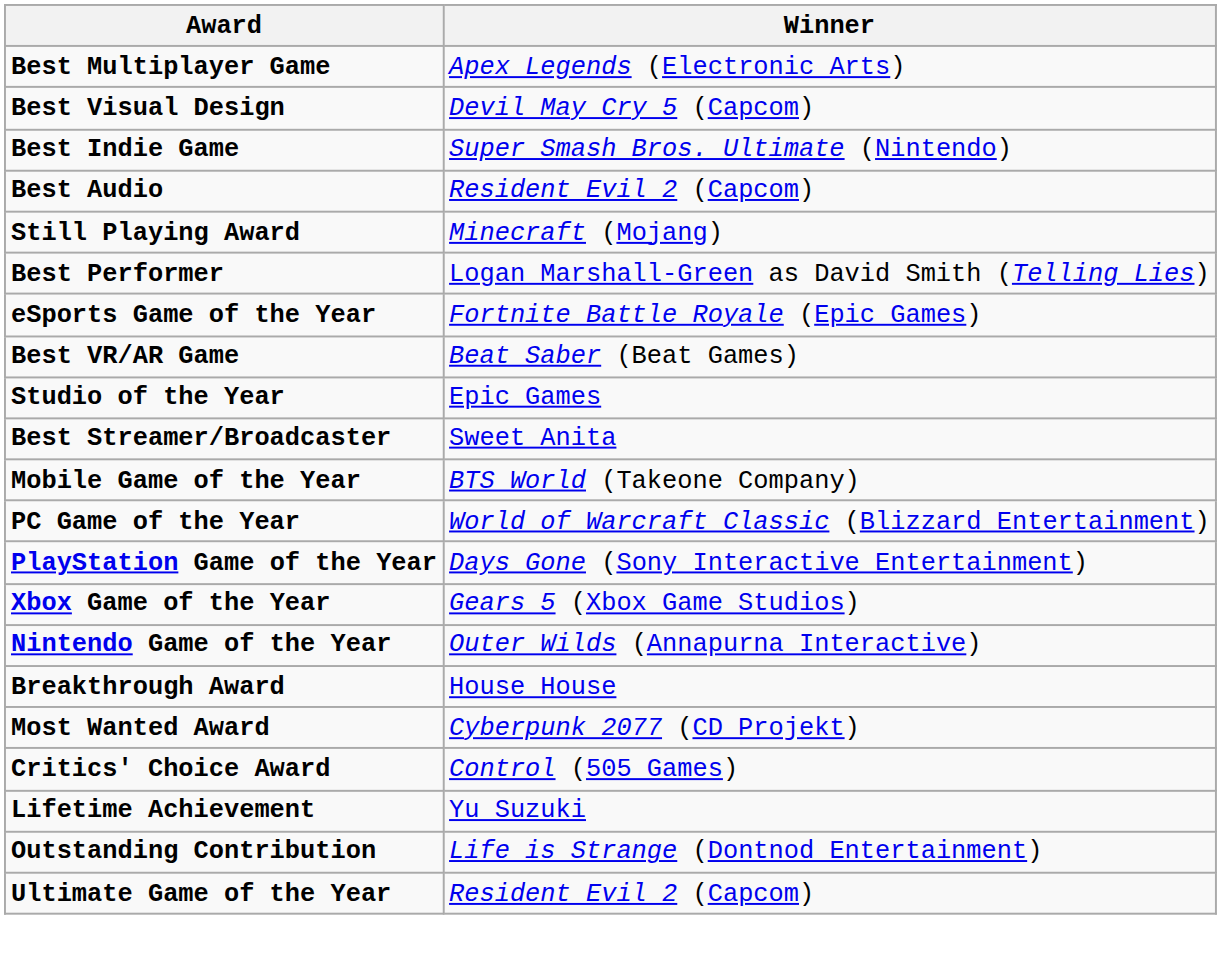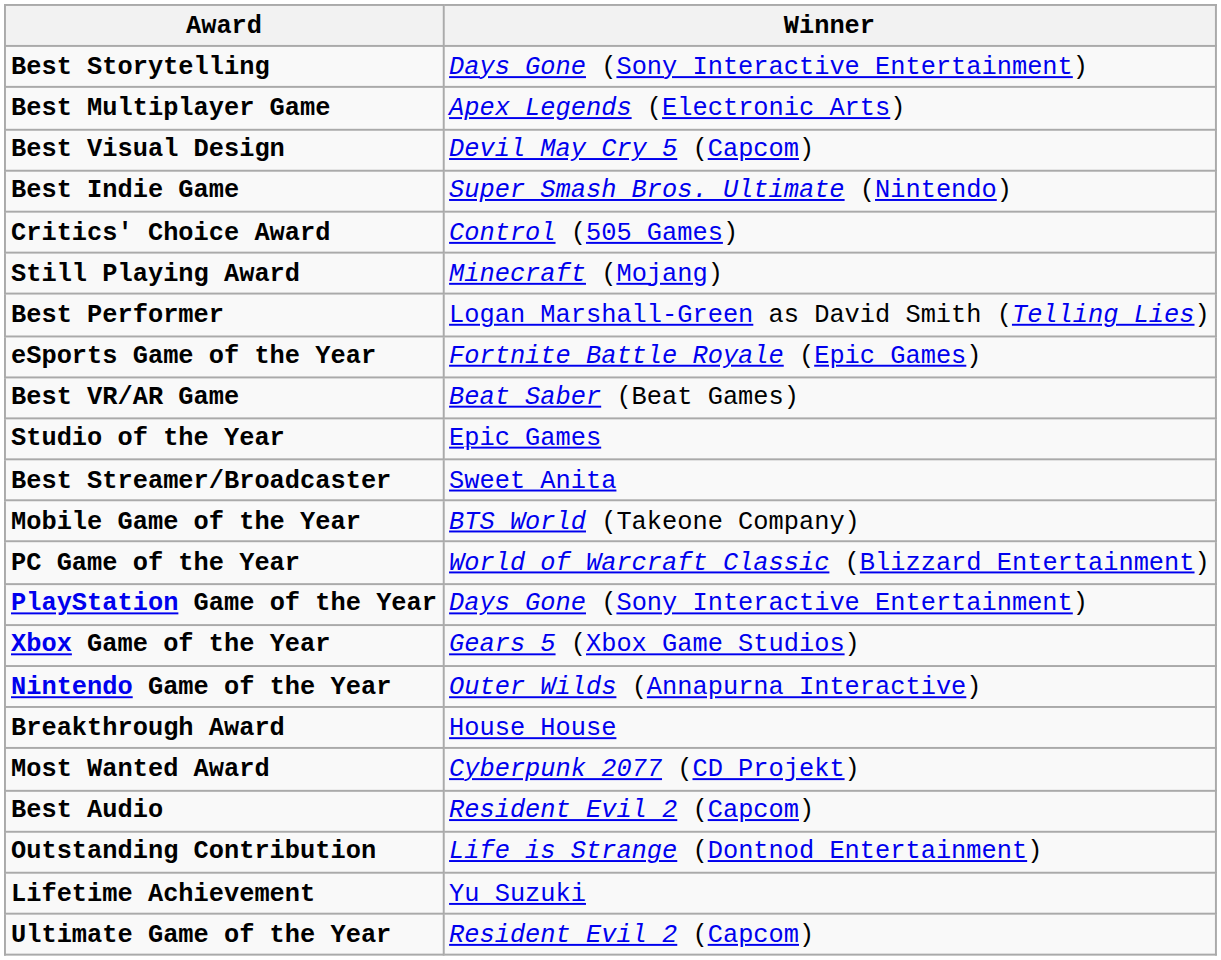 <table class="wikitable">
 <tr>
 <th><strong>Award</strong></th>
 <th><strong>Winner</strong></th>
+</tr>
+<tr>
+<td><strong>Best Storytelling</strong></td>
+<td><em><a href='#'>Days Gone</a></em> (<a href='#'>Sony Interactive Entertainment</a>)</td>
 </tr>
 <tr>
 <td><strong>Best Multiplayer Game</strong></td>
 <td><em><a href='#'>Apex Legends</a></em> (<a href='#'>Electronic Arts</a>)</td>
 </tr>
 <tr>
 <td><strong>Best Visual Design</strong></td>
 <td><em><a href='#'>Devil May Cry 5</a></em> (<a href='#'>Capcom</a>)</td>
 </tr>
 <tr>
 <td><strong>Best Indie Game</strong></td>
 <td><em><a href='#'>Super Smash Bros. Ultimate</a></em> (<a href='#'>Nintendo</a>)</td>
 </tr>
 <tr>
-<td><strong>Best Audio</strong></td>
-<td><em><a href='#'>Resident Evil 2</a></em> (<a href='#'>Capcom</a>)</td>
+<td><strong>Critics' Choice Award</strong></td>
+<td><em><a href='#'>Control</a></em> (<a href='#'>505 Games</a>)</td>
 </tr>
 <tr>
 <td><strong>Still Playing Award</strong></td>
 <td><em><a href='#'>Minecraft</a></em> (<a href='#'>Mojang</a>)</td>
 </tr>
 <tr>
 <td><strong>Best Performer</strong></td>
 <td><a href='#'>Logan Marshall-Green</a> as David Smith (<em><a href='#'>Telling Lies</a></em>)</td>
 </tr>
 <tr>
 <td><strong>eSports Game of the Year</strong></td>
 <td><em><a href='#'>Fortnite Battle Royale</a></em> (<a href='#'>Epic Games</a>)</td>
 </tr>
 <tr>
 <td><strong>Best VR/AR Game</strong></td>
 <td><em><a href='#'>Beat Saber</a></em> (Beat Games)</td>
 </tr>
 <tr>
 <td><strong>Studio of the Year</strong></td>
 <td><a href='#'>Epic Games</a></td>
 </tr>
 <tr>
 <td><strong>Best Streamer/Broadcaster</strong></td>
 <td><a href='#'>Sweet Anita</a></td>
 </tr>
 <tr>
 <td><strong>Mobile Game of the Year</strong></td>
 <td><em><a href='#'>BTS World</a></em> (Takeone Company)</td>
 </tr>
 <tr>
 <td><strong>PC Game of the Year</strong></td>
 <td><em><a href='#'>World of Warcraft Classic</a></em> (<a href='#'>Blizzard Entertainment</a>)</td>
 </tr>
 <tr>
 <td><strong><a href='#'>PlayStation</a> Game of the Year</strong></td>
 <td><em><a href='#'>Days Gone</a></em> (<a href='#'>Sony Interactive Entertainment</a>)</td>
 </tr>
 <tr>
 <td><strong><a href='#'>Xbox</a> Game of the Year</strong></td>
 <td><em><a href='#'>Gears 5</a></em> (<a href='#'>Xbox Game Studios</a>)</td>
 </tr>
 <tr>
 <td><strong><a href='#'>Nintendo</a> Game of the Year</strong></td>
 <td><em><a href='#'>Outer Wilds</a></em> (<a href='#'>Annapurna Interactive</a>)</td>
 </tr>
 <tr>
 <td><strong>Breakthrough Award</strong></td>
 <td><a href='#'>House House</a></td>
 </tr>
 <tr>
 <td><strong>Most Wanted Award</strong></td>
 <td><em><a href='#'>Cyberpunk 2077</a></em> (<a href='#'>CD Projekt</a>)</td>
 </tr>
 <tr>
-<td><strong>Critics' Choice Award</strong></td>
-<td><em><a href='#'>Control</a></em> (<a href='#'>505 Games</a>)</td>
+<td><strong>Best Audio</strong></td>
+<td><em><a href='#'>Resident Evil 2</a></em> (<a href='#'>Capcom</a>)</td>
+</tr>
+<tr>
+<td><strong>Outstanding Contribution</strong></td>
+<td><em><a href='#'>Life is Strange</a></em> (<a href='#'>Dontnod Entertainment</a>)</td>
 </tr>
 <tr>
 <td><strong>Lifetime Achievement</strong></td>
 <td><a href='#'>Yu Suzuki</a></td>
 </tr>
 <tr>
-<td><strong>Outstanding Contribution</strong></td>
-<td><em><a href='#'>Life is Strange</a></em> (<a href='#'>Dontnod Entertainment</a>)</td>
-</tr>
-<tr>
 <td><strong>Ultimate Game of the Year</strong></td>
 <td><em><a href='#'>Resident Evil 2</a></em> (<a href='#'>Capcom</a>)</td>
 </tr>
 </table>
